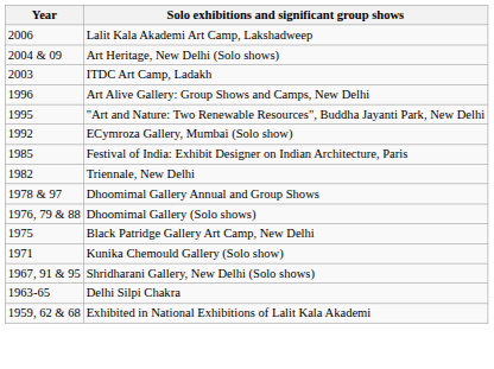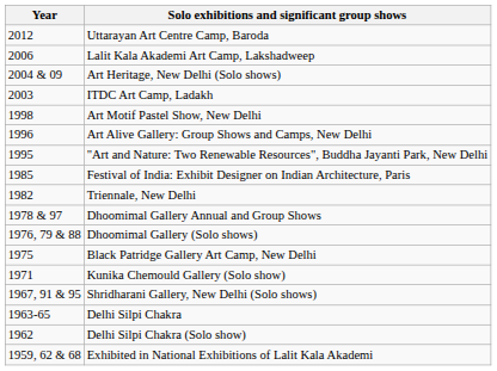 <table class="wikitable">
 <tr>
 <th>Year</th>
 <th>Solo exhibitions and significant group shows</th>
+</tr>
+<tr>
+<td>2012</td>
+<td>Uttarayan Art Centre Camp, Baroda</td>
 </tr>
 <tr>
 <td>2006</td>
 <td>Lalit Kala Akademi Art Camp, Lakshadweep</td>
 </tr>
 <tr>
 <td>2004 & 09</td>
 <td>Art Heritage, New Delhi (Solo shows)</td>
 </tr>
 <tr>
 <td>2003</td>
 <td>ITDC Art Camp, Ladakh</td>
 </tr>
 <tr>
+<td>1998</td>
+<td>Art Motif Pastel Show, New Delhi</td>
+</tr>
+<tr>
 <td>1996</td>
 <td>Art Alive Gallery: Group Shows and Camps, New Delhi</td>
 </tr>
 <tr>
 <td>1995</td>
 <td>"Art and Nature: Two Renewable Resources", Buddha Jayanti Park, New Delhi</td>
-</tr>
-<tr>
-<td>1992</td>
-<td>ECymroza Gallery, Mumbai (Solo show)</td>
 </tr>
 <tr>
 <td>1985</td>
 <td>Festival of India: Exhibit Designer on Indian Architecture, Paris</td>
 </tr>
 <tr>
 <td>1982</td>
 <td>Triennale, New Delhi</td>
 </tr>
 <tr>
 <td>1978 & 97</td>
 <td>Dhoomimal Gallery Annual and Group Shows</td>
 </tr>
 <tr>
 <td>1976, 79 & 88</td>
 <td>Dhoomimal Gallery (Solo shows)</td>
 </tr>
 <tr>
 <td>1975</td>
 <td>Black Patridge Gallery Art Camp, New Delhi</td>
 </tr>
 <tr>
 <td>1971</td>
 <td>Kunika Chemould Gallery (Solo show)</td>
 </tr>
 <tr>
 <td>1967, 91 & 95</td>
 <td>Shridharani Gallery, New Delhi (Solo shows)</td>
 </tr>
 <tr>
 <td>1963-65</td>
 <td>Delhi Silpi Chakra</td>
 </tr>
 <tr>
+<td>1962</td>
+<td>Delhi Silpi Chakra (Solo show)</td>
+</tr>
+<tr>
 <td>1959, 62 & 68</td>
 <td>Exhibited in National Exhibitions of Lalit Kala Akademi</td>
 </tr>
 </table>
